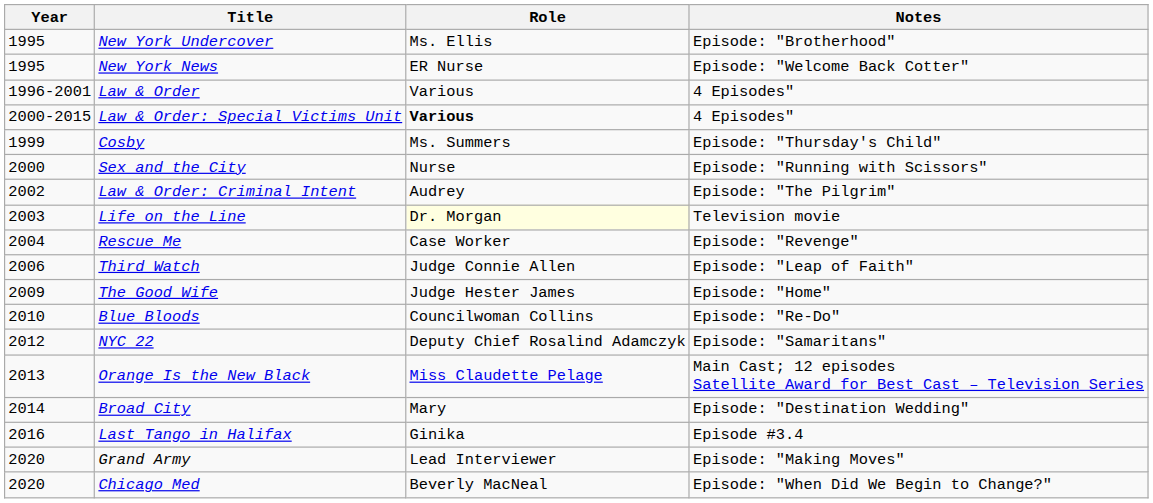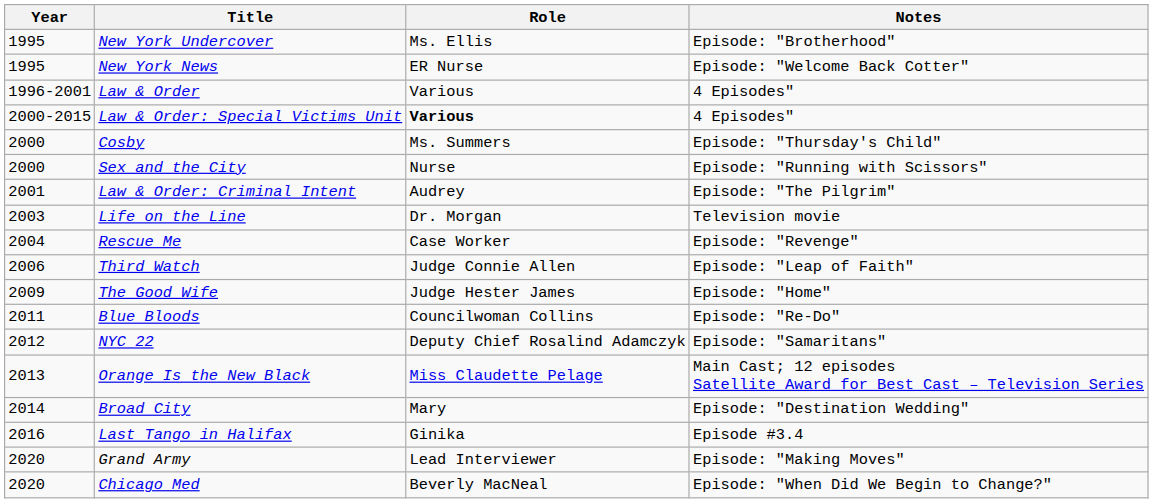 <table class="wikitable sortable">
 <tr>
 <th>Year</th>
 <th>Title</th>
 <th>Role</th>
 <th>Notes</th>
 </tr>
 <tr>
 <td>1995</td>
 <td><em><a href='#'>New York Undercover</a></em></td>
 <td>Ms. Ellis</td>
 <td>Episode: "Brotherhood"</td>
 </tr>
 <tr>
 <td>1995</td>
 <td><em><a href='#'>New York News</a></em></td>
 <td>ER Nurse</td>
 <td>Episode: "Welcome Back Cotter"</td>
 </tr>
 <tr>
 <td>1996-2001</td>
 <td><em><a href='#'>Law & Order</a></em></td>
 <td>Various</td>
 <td>4 Episodes"</td>
 </tr>
 <tr>
 <td>2000-2015</td>
 <td><em><a href='#'>Law & Order: Special Victims Unit</a></em></td>
 <td><strong>Various</strong></td>
 <td>4 Episodes"</td>
 </tr>
 <tr>
-<td>1999</td>
+<td>2000</td>
 <td><em><a href='#'>Cosby</a></em></td>
 <td>Ms. Summers</td>
 <td>Episode: "Thursday's Child"</td>
 </tr>
 <tr>
 <td>2000</td>
 <td><em><a href='#'>Sex and the City</a></em></td>
 <td>Nurse</td>
 <td>Episode: "Running with Scissors"</td>
 </tr>
 <tr>
-<td>2002</td>
+<td>2001</td>
 <td><em><a href='#'>Law & Order: Criminal Intent</a></em></td>
 <td>Audrey</td>
 <td>Episode: "The Pilgrim"</td>
 </tr>
 <tr>
 <td>2003</td>
 <td><em><a href='#'>Life on the Line</a></em></td>
-<td style="background: lightyellow;">Dr. Morgan</td>
+<td>Dr. Morgan</td>
 <td>Television movie</td>
 </tr>
 <tr>
 <td>2004</td>
 <td><em><a href='#'>Rescue Me</a></em></td>
 <td>Case Worker</td>
 <td>Episode: "Revenge"</td>
 </tr>
 <tr>
 <td>2006</td>
 <td><em><a href='#'>Third Watch</a></em></td>
 <td>Judge Connie Allen</td>
 <td>Episode: "Leap of Faith"</td>
 </tr>
 <tr>
 <td>2009</td>
 <td><em><a href='#'>The Good Wife</a></em></td>
 <td>Judge Hester James</td>
 <td>Episode: "Home"</td>
 </tr>
 <tr>
-<td>2010</td>
+<td>2011</td>
 <td><em><a href='#'>Blue Bloods</a></em></td>
 <td>Councilwoman Collins</td>
 <td>Episode: "Re-Do"</td>
 </tr>
 <tr>
 <td>2012</td>
 <td><em><a href='#'>NYC 22</a></em></td>
 <td>Deputy Chief Rosalind Adamczyk</td>
 <td>Episode: "Samaritans"</td>
 </tr>
 <tr>
 <td>2013</td>
 <td><em><a href='#'>Orange Is the New Black</a></em></td>
 <td><a href='#'>Miss Claudette Pelage</a></td>
 <td>Main Cast; 12 episodes<br><a href='#'>Satellite Award for Best Cast – Television Series</a></td>
 </tr>
 <tr>
 <td>2014</td>
 <td><em><a href='#'>Broad City</a></em></td>
 <td>Mary</td>
 <td>Episode: "Destination Wedding"</td>
 </tr>
 <tr>
 <td>2016</td>
 <td><em><a href='#'>Last Tango in Halifax</a></em></td>
 <td>Ginika</td>
 <td>Episode #3.4</td>
 </tr>
 <tr>
 <td>2020</td>
 <td><em>Grand Army</em></td>
 <td>Lead Interviewer</td>
 <td>Episode: "Making Moves"</td>
 </tr>
 <tr>
 <td>2020</td>
 <td><em><a href='#'>Chicago Med</a></em></td>
 <td>Beverly MacNeal</td>
 <td>Episode: "When Did We Begin to Change?"</td>
 </tr>
 </table>
